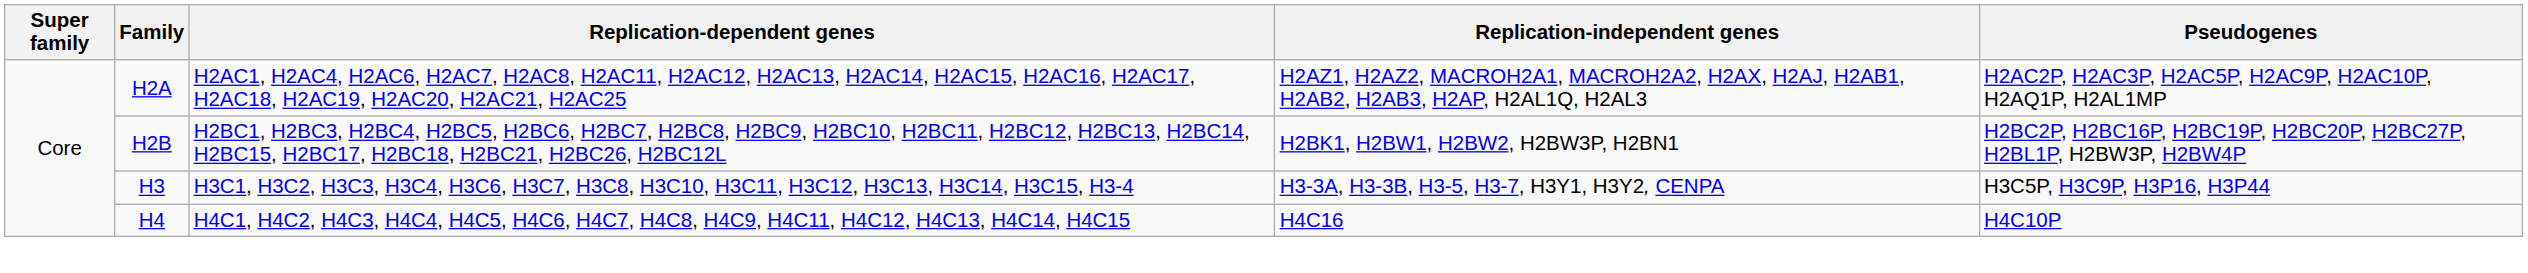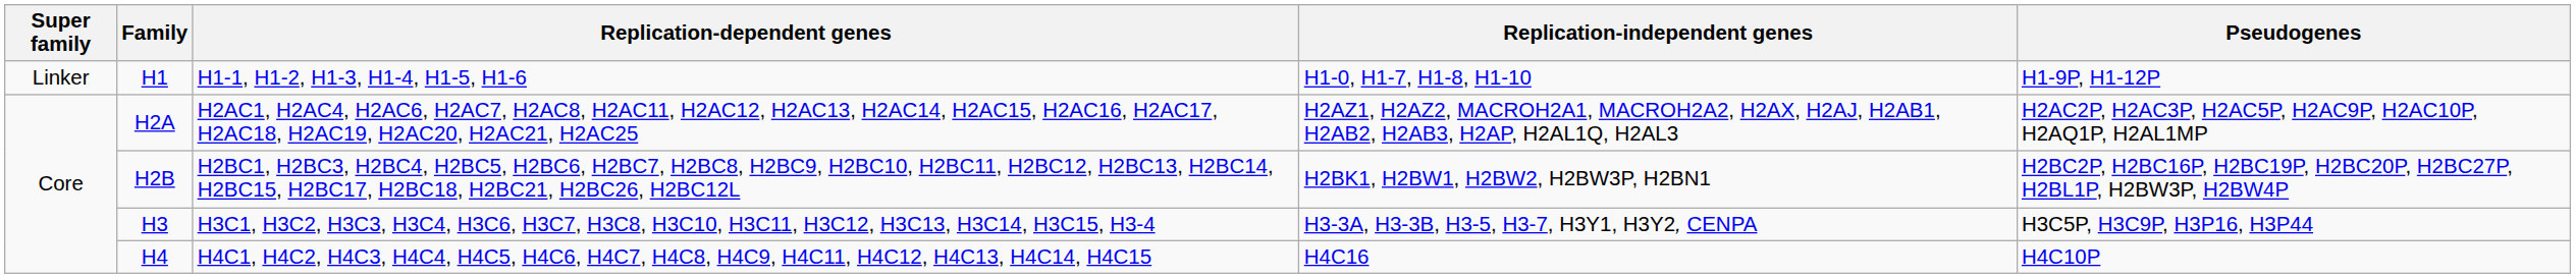 <table class="wikitable">
 <tr>
 <th>Super family</th>
 <th>Family</th>
 <th>Replication-dependent genes</th>
 <th>Replication-independent genes</th>
 <th>Pseudogenes</th>
+</tr>
+<tr>
+<td align="center">Linker</td>
+<td align="center"><a href='#'>H1</a></td>
+<td><a href='#'>H1-1</a>, <a href='#'>H1-2</a>, <a href='#'>H1-3</a>, <a href='#'>H1-4</a>, <a href='#'>H1-5</a>, <a href='#'>H1-6</a></td>
+<td><a href='#'>H1-0</a>, <a href='#'>H1-7</a>, <a href='#'>H1-8</a>, <a href='#'>H1-10</a></td>
+<td><a href='#'>H1-9P</a>, <a href='#'>H1-12P</a></td>
 </tr>
 <tr>
 <td rowspan="4" align="center">Core</td>
 <td align="center"><a href='#'>H2A</a></td>
 <td><a href='#'>H2AC1</a>, <a href='#'>H2AC4</a>, <a href='#'>H2AC6</a>, <a href='#'>H2AC7</a>, <a href='#'>H2AC8</a>, <a href='#'>H2AC11</a>, <a href='#'>H2AC12</a>, <a href='#'>H2AC13</a>, <a href='#'>H2AC14</a>, <a href='#'>H2AC15</a>, <a href='#'>H2AC16</a>, <a href='#'>H2AC17</a>, <a href='#'>H2AC18</a>, <a href='#'>H2AC19</a>, <a href='#'>H2AC20</a>, <a href='#'>H2AC21</a>, <a href='#'>H2AC25</a></td>
 <td><a href='#'>H2AZ1</a>, <a href='#'>H2AZ2</a>, <a href='#'>MACROH2A1</a>, <a href='#'>MACROH2A2</a>, <a href='#'>H2AX</a>, <a href='#'>H2AJ</a>, <a href='#'>H2AB1</a>, <a href='#'>H2AB2</a>, <a href='#'>H2AB3</a>, <a href='#'>H2AP</a>, H2AL1Q, H2AL3</td>
 <td><a href='#'>H2AC2P</a>, <a href='#'>H2AC3P</a>, <a href='#'>H2AC5P</a>, <a href='#'>H2AC9P</a>, <a href='#'>H2AC10P</a>, H2AQ1P, H2AL1MP</td>
 </tr>
 <tr>
 <td align="center"><a href='#'>H2B</a></td>
 <td><a href='#'>H2BC1</a>, <a href='#'>H2BC3</a>, <a href='#'>H2BC4</a>, <a href='#'>H2BC5</a>, <a href='#'>H2BC6</a>, <a href='#'>H2BC7</a>, <a href='#'>H2BC8</a>, <a href='#'>H2BC9</a>, <a href='#'>H2BC10</a>, <a href='#'>H2BC11</a>, <a href='#'>H2BC12</a>, <a href='#'>H2BC13</a>, <a href='#'>H2BC14</a>, <a href='#'>H2BC15</a>, <a href='#'>H2BC17</a>, <a href='#'>H2BC18</a>, <a href='#'>H2BC21</a>, <a href='#'>H2BC26</a>, <a href='#'>H2BC12L</a></td>
 <td><a href='#'>H2BK1</a>, <a href='#'>H2BW1</a>, <a href='#'>H2BW2</a>, H2BW3P, H2BN1</td>
 <td><a href='#'>H2BC2P</a>, <a href='#'>H2BC16P</a>, <a href='#'>H2BC19P</a>, <a href='#'>H2BC20P</a>, <a href='#'>H2BC27P</a>, <a href='#'>H2BL1P</a>, H2BW3P, <a href='#'>H2BW4P</a></td>
 </tr>
 <tr>
 <td align="center"><a href='#'>H3</a></td>
 <td><a href='#'>H3C1</a>, <a href='#'>H3C2</a>, <a href='#'>H3C3</a>, <a href='#'>H3C4</a>, <a href='#'>H3C6</a>, <a href='#'>H3C7</a>, <a href='#'>H3C8</a>, <a href='#'>H3C10</a>, <a href='#'>H3C11</a>, <a href='#'>H3C12</a>, <a href='#'>H3C13</a>, <a href='#'>H3C14</a>, <a href='#'>H3C15</a>, <a href='#'>H3-4</a></td>
 <td><a href='#'>H3-3A</a>, <a href='#'>H3-3B</a>, <a href='#'>H3-5</a>, <a href='#'>H3-7</a>, H3Y1, H3Y2<em>,</em> <a href='#'>CENPA</a></td>
 <td>H3C5P, <a href='#'>H3C9P</a>, <a href='#'>H3P16</a>, <a href='#'>H3P44</a></td>
 </tr>
 <tr>
 <td align="center"><a href='#'>H4</a></td>
 <td><a href='#'>H4C1</a>, <a href='#'>H4C2</a>, <a href='#'>H4C3</a>, <a href='#'>H4C4</a>, <a href='#'>H4C5</a>, <a href='#'>H4C6</a>, <a href='#'>H4C7</a>, <a href='#'>H4C8</a>, <a href='#'>H4C9</a>, <a href='#'>H4C11</a>, <a href='#'>H4C12</a>, <a href='#'>H4C13</a>, <a href='#'>H4C14</a>, <a href='#'>H4C15</a></td>
 <td><a href='#'>H4C16</a></td>
 <td><a href='#'>H4C10P</a></td>
 </tr>
 </table>
